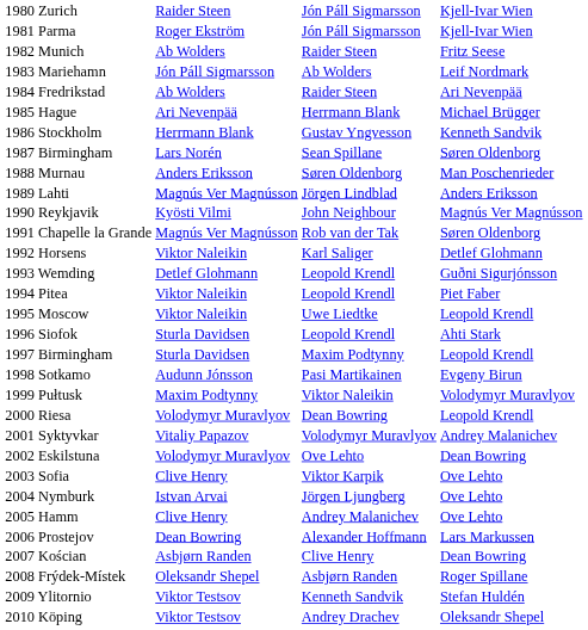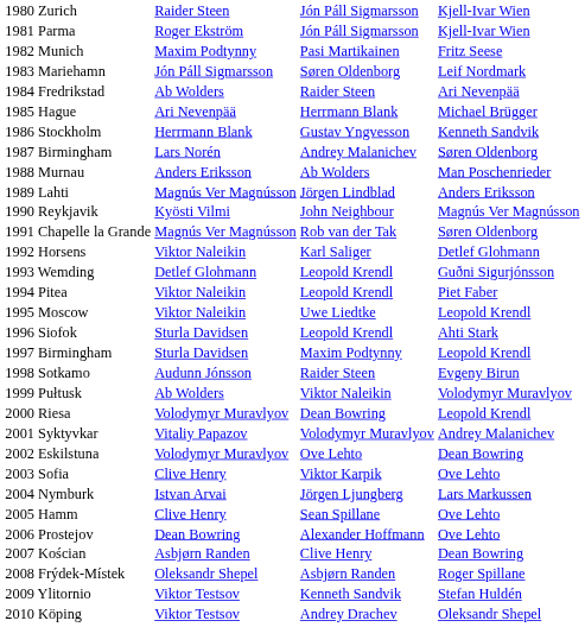 <table>
 <tr>
 <td>1980 Zurich</td>
 <td> <a href='#'>Raider Steen</a></td>
 <td> <a href='#'>Jón Páll Sigmarsson</a></td>
 <td> <a href='#'>Kjell-Ivar Wien</a></td>
 </tr>
 <tr>
 <td>1981 Parma</td>
 <td> <a href='#'>Roger Ekström</a></td>
 <td> <a href='#'>Jón Páll Sigmarsson</a></td>
 <td> <a href='#'>Kjell-Ivar Wien</a></td>
 </tr>
 <tr>
 <td>1982 Munich</td>
-<td> <a href='#'>Ab Wolders</a></td>
-<td> <a href='#'>Raider Steen</a></td>
+<td> <a href='#'>Maxim Podtynny</a></td>
+<td> <a href='#'>Pasi Martikainen</a></td>
 <td> <a href='#'>Fritz Seese</a></td>
 </tr>
 <tr>
 <td>1983 Mariehamn</td>
 <td> <a href='#'>Jón Páll Sigmarsson</a></td>
-<td> <a href='#'>Ab Wolders</a></td>
+<td> <a href='#'>Søren Oldenborg</a></td>
 <td> <a href='#'>Leif Nordmark</a></td>
 </tr>
 <tr>
 <td>1984 Fredrikstad</td>
 <td> <a href='#'>Ab Wolders</a></td>
 <td> <a href='#'>Raider Steen</a></td>
 <td> <a href='#'>Ari Nevenpää</a></td>
 </tr>
 <tr>
 <td>1985 Hague</td>
 <td> <a href='#'>Ari Nevenpää</a></td>
 <td> <a href='#'>Herrmann Blank</a></td>
 <td> <a href='#'>Michael Brügger</a></td>
 </tr>
 <tr>
 <td>1986 Stockholm</td>
 <td> <a href='#'>Herrmann Blank</a></td>
 <td> <a href='#'>Gustav Yngvesson</a></td>
 <td> <a href='#'>Kenneth Sandvik</a></td>
 </tr>
 <tr>
 <td>1987 Birmingham</td>
 <td> <a href='#'>Lars Norén</a></td>
-<td> <a href='#'>Sean Spillane</a></td>
+<td> <a href='#'>Andrey Malanichev</a></td>
 <td> <a href='#'>Søren Oldenborg</a></td>
 </tr>
 <tr>
 <td>1988 Murnau</td>
 <td> <a href='#'>Anders Eriksson</a></td>
-<td> <a href='#'>Søren Oldenborg</a></td>
+<td> <a href='#'>Ab Wolders</a></td>
 <td> <a href='#'>Man Poschenrieder</a></td>
 </tr>
 <tr>
 <td>1989 Lahti</td>
 <td> <a href='#'>Magnús Ver Magnússon</a></td>
 <td> <a href='#'>Jörgen Lindblad</a></td>
 <td> <a href='#'>Anders Eriksson</a></td>
 </tr>
 <tr>
 <td>1990 Reykjavik</td>
 <td> <a href='#'>Kyösti Vilmi</a></td>
 <td> <a href='#'>John Neighbour</a></td>
 <td> <a href='#'>Magnús Ver Magnússon</a></td>
 </tr>
 <tr>
 <td>1991 Chapelle la Grande</td>
 <td> <a href='#'>Magnús Ver Magnússon</a></td>
 <td> <a href='#'>Rob van der Tak</a></td>
 <td> <a href='#'>Søren Oldenborg</a></td>
 </tr>
 <tr>
 <td>1992 Horsens</td>
 <td> <a href='#'>Viktor Naleikin</a></td>
 <td> <a href='#'>Karl Saliger</a></td>
 <td> <a href='#'>Detlef Glohmann</a></td>
 </tr>
 <tr>
 <td>1993 Wemding</td>
 <td> <a href='#'>Detlef Glohmann</a></td>
 <td> <a href='#'>Leopold Krendl</a></td>
 <td> <a href='#'>Guðni Sigurjónsson</a></td>
 </tr>
 <tr>
 <td>1994 Pitea</td>
 <td> <a href='#'>Viktor Naleikin</a></td>
 <td> <a href='#'>Leopold Krendl</a></td>
 <td> <a href='#'>Piet Faber</a></td>
 </tr>
 <tr>
 <td>1995 Moscow</td>
 <td> <a href='#'>Viktor Naleikin</a></td>
 <td> <a href='#'>Uwe Liedtke</a></td>
 <td> <a href='#'>Leopold Krendl</a></td>
 </tr>
 <tr>
 <td>1996 Siofok</td>
 <td> <a href='#'>Sturla Davidsen</a></td>
 <td> <a href='#'>Leopold Krendl</a></td>
 <td> <a href='#'>Ahti Stark</a></td>
 </tr>
 <tr>
 <td>1997 Birmingham</td>
 <td> <a href='#'>Sturla Davidsen</a></td>
 <td> <a href='#'>Maxim Podtynny</a></td>
 <td> <a href='#'>Leopold Krendl</a></td>
 </tr>
 <tr>
 <td>1998 Sotkamo</td>
 <td> <a href='#'>Audunn Jónsson</a></td>
-<td> <a href='#'>Pasi Martikainen</a></td>
+<td> <a href='#'>Raider Steen</a></td>
 <td> <a href='#'>Evgeny Birun</a></td>
 </tr>
 <tr>
 <td>1999 Pułtusk</td>
-<td> <a href='#'>Maxim Podtynny</a></td>
+<td> <a href='#'>Ab Wolders</a></td>
 <td> <a href='#'>Viktor Naleikin</a></td>
 <td> <a href='#'>Volodymyr Muravlyov</a></td>
 </tr>
 <tr>
 <td>2000 Riesa</td>
 <td> <a href='#'>Volodymyr Muravlyov</a></td>
 <td> <a href='#'>Dean Bowring</a></td>
 <td> <a href='#'>Leopold Krendl</a></td>
 </tr>
 <tr>
 <td>2001 Syktyvkar</td>
 <td> <a href='#'>Vitaliy Papazov</a></td>
 <td> <a href='#'>Volodymyr Muravlyov</a></td>
 <td> <a href='#'>Andrey Malanichev</a></td>
 </tr>
 <tr>
 <td>2002 Eskilstuna</td>
 <td> <a href='#'>Volodymyr Muravlyov</a></td>
 <td> <a href='#'>Ove Lehto</a></td>
 <td> <a href='#'>Dean Bowring</a></td>
 </tr>
 <tr>
 <td>2003 Sofia</td>
 <td> <a href='#'>Clive Henry</a></td>
 <td> <a href='#'>Viktor Karpik</a></td>
 <td> <a href='#'>Ove Lehto</a></td>
 </tr>
 <tr>
 <td>2004 Nymburk</td>
 <td> <a href='#'>Istvan Arvai</a></td>
 <td> <a href='#'>Jörgen Ljungberg</a></td>
-<td> <a href='#'>Ove Lehto</a></td>
+<td> <a href='#'>Lars Markussen</a></td>
 </tr>
 <tr>
 <td>2005 Hamm</td>
 <td> <a href='#'>Clive Henry</a></td>
-<td> <a href='#'>Andrey Malanichev</a></td>
+<td> <a href='#'>Sean Spillane</a></td>
 <td> <a href='#'>Ove Lehto</a></td>
 </tr>
 <tr>
 <td>2006 Prostejov</td>
 <td> <a href='#'>Dean Bowring</a></td>
 <td> <a href='#'>Alexander Hoffmann</a></td>
-<td> <a href='#'>Lars Markussen</a></td>
+<td> <a href='#'>Ove Lehto</a></td>
 </tr>
 <tr>
 <td>2007 Kościan</td>
 <td> <a href='#'>Asbjørn Randen</a></td>
 <td> <a href='#'>Clive Henry</a></td>
 <td> <a href='#'>Dean Bowring</a></td>
 </tr>
 <tr>
 <td>2008 Frýdek-Místek</td>
 <td> <a href='#'>Oleksandr Shepel</a></td>
 <td> <a href='#'>Asbjørn Randen</a></td>
 <td> <a href='#'>Roger Spillane</a></td>
 </tr>
 <tr>
 <td>2009 Ylitornio</td>
 <td> <a href='#'>Viktor Testsov</a></td>
 <td> <a href='#'>Kenneth Sandvik</a></td>
 <td> <a href='#'>Stefan Huldén</a></td>
 </tr>
 <tr>
 <td>2010 Köping</td>
 <td> <a href='#'>Viktor Testsov</a></td>
 <td> <a href='#'>Andrey Drachev</a></td>
 <td> <a href='#'>Oleksandr Shepel</a></td>
 </tr>
 </table>
